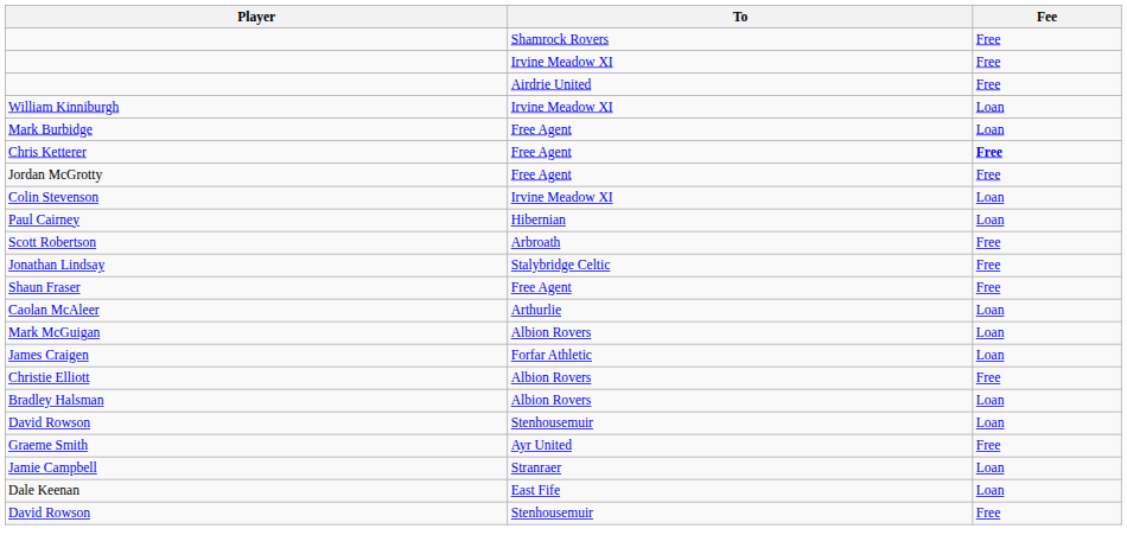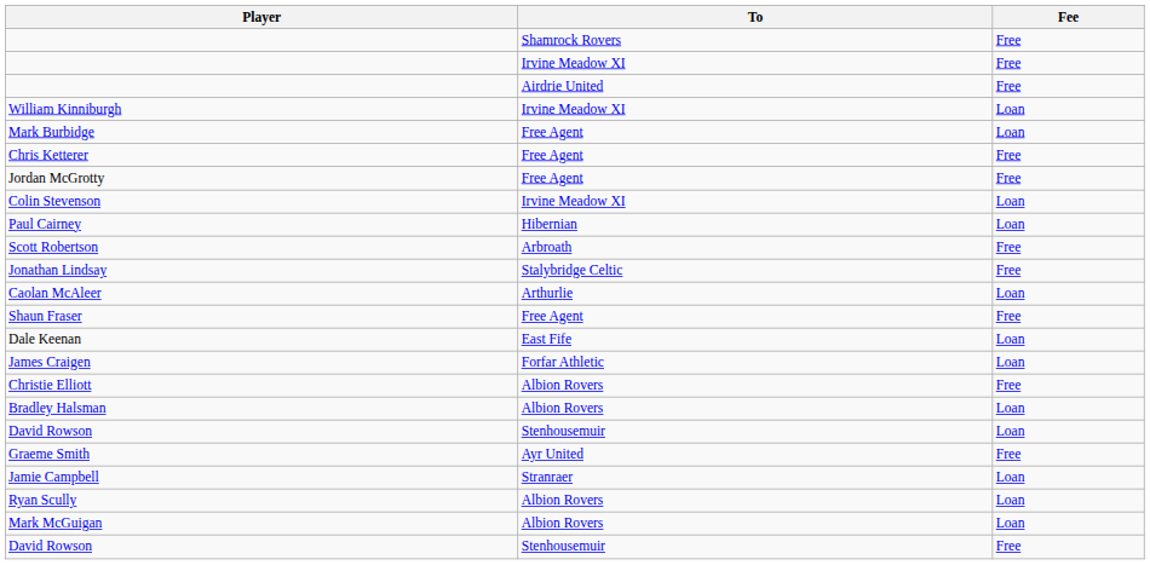 <table class="wikitable" style="text-align:center; font-size:95%;width:98%; text-align:left">
 <tr>
 <th>Player</th>
 <th>To</th>
 <th>Fee</th>
 </tr>
 <tr>
 <td> </td>
 <td> <a href='#'>Shamrock Rovers</a></td>
 <td><a href='#'>Free</a></td>
 </tr>
 <tr>
 <td> </td>
 <td> <a href='#'>Irvine Meadow XI</a></td>
 <td><a href='#'>Free</a></td>
 </tr>
 <tr>
 <td> </td>
 <td> <a href='#'>Airdrie United</a></td>
 <td><a href='#'>Free</a></td>
 </tr>
 <tr>
 <td> <a href='#'>William Kinniburgh</a></td>
 <td> <a href='#'>Irvine Meadow XI</a></td>
 <td><a href='#'>Loan</a></td>
 </tr>
 <tr>
 <td> <a href='#'>Mark Burbidge</a></td>
 <td><a href='#'>Free Agent</a></td>
 <td><a href='#'>Loan</a></td>
 </tr>
 <tr>
 <td> <a href='#'>Chris Ketterer</a></td>
 <td><a href='#'>Free Agent</a></td>
-<td><strong><a href='#'>Free</a></strong></td>
+<td><a href='#'>Free</a></td>
 </tr>
 <tr>
 <td> Jordan McGrotty</td>
 <td><a href='#'>Free Agent</a></td>
 <td><a href='#'>Free</a></td>
 </tr>
 <tr>
 <td> <a href='#'>Colin Stevenson</a></td>
 <td> <a href='#'>Irvine Meadow XI</a></td>
 <td><a href='#'>Loan</a></td>
 </tr>
 <tr>
 <td> <a href='#'>Paul Cairney</a></td>
 <td> <a href='#'>Hibernian</a></td>
 <td><a href='#'>Loan</a></td>
 </tr>
 <tr>
 <td> <a href='#'>Scott Robertson</a></td>
 <td> <a href='#'>Arbroath</a></td>
 <td><a href='#'>Free</a></td>
 </tr>
 <tr>
 <td> <a href='#'>Jonathan Lindsay</a></td>
 <td> <a href='#'>Stalybridge Celtic</a></td>
 <td><a href='#'>Free</a></td>
 </tr>
 <tr>
+<td> <a href='#'>Caolan McAleer</a></td>
+<td> <a href='#'>Arthurlie</a></td>
+<td><a href='#'>Loan</a></td>
+</tr>
+<tr>
 <td> <a href='#'>Shaun Fraser</a></td>
 <td><a href='#'>Free Agent</a></td>
 <td><a href='#'>Free</a></td>
 </tr>
 <tr>
-<td> <a href='#'>Caolan McAleer</a></td>
-<td> <a href='#'>Arthurlie</a></td>
-<td><a href='#'>Loan</a></td>
-</tr>
-<tr>
-<td> <a href='#'>Mark McGuigan</a></td>
-<td> <a href='#'>Albion Rovers</a></td>
+<td> Dale Keenan</td>
+<td> <a href='#'>East Fife</a></td>
 <td><a href='#'>Loan</a></td>
 </tr>
 <tr>
 <td> <a href='#'>James Craigen</a></td>
 <td> <a href='#'>Forfar Athletic</a></td>
 <td><a href='#'>Loan</a></td>
 </tr>
 <tr>
 <td> <a href='#'>Christie Elliott</a></td>
 <td> <a href='#'>Albion Rovers</a></td>
 <td><a href='#'>Free</a></td>
 </tr>
 <tr>
 <td> <a href='#'>Bradley Halsman</a></td>
 <td> <a href='#'>Albion Rovers</a></td>
 <td><a href='#'>Loan</a></td>
 </tr>
 <tr>
 <td> <a href='#'>David Rowson</a></td>
 <td> <a href='#'>Stenhousemuir</a></td>
 <td><a href='#'>Loan</a></td>
 </tr>
 <tr>
 <td> <a href='#'>Graeme Smith</a></td>
 <td> <a href='#'>Ayr United</a></td>
 <td><a href='#'>Free</a></td>
 </tr>
 <tr>
 <td> <a href='#'>Jamie Campbell</a></td>
 <td> <a href='#'>Stranraer</a></td>
 <td><a href='#'>Loan</a></td>
 </tr>
 <tr>
-<td> Dale Keenan</td>
-<td> <a href='#'>East Fife</a></td>
+<td> <a href='#'>Ryan Scully</a></td>
+<td> <a href='#'>Albion Rovers</a></td>
+<td><a href='#'>Loan</a></td>
+</tr>
+<tr>
+<td> <a href='#'>Mark McGuigan</a></td>
+<td> <a href='#'>Albion Rovers</a></td>
 <td><a href='#'>Loan</a></td>
 </tr>
 <tr>
 <td> <a href='#'>David Rowson</a></td>
 <td> <a href='#'>Stenhousemuir</a></td>
 <td><a href='#'>Free</a></td>
 </tr>
 </table>
